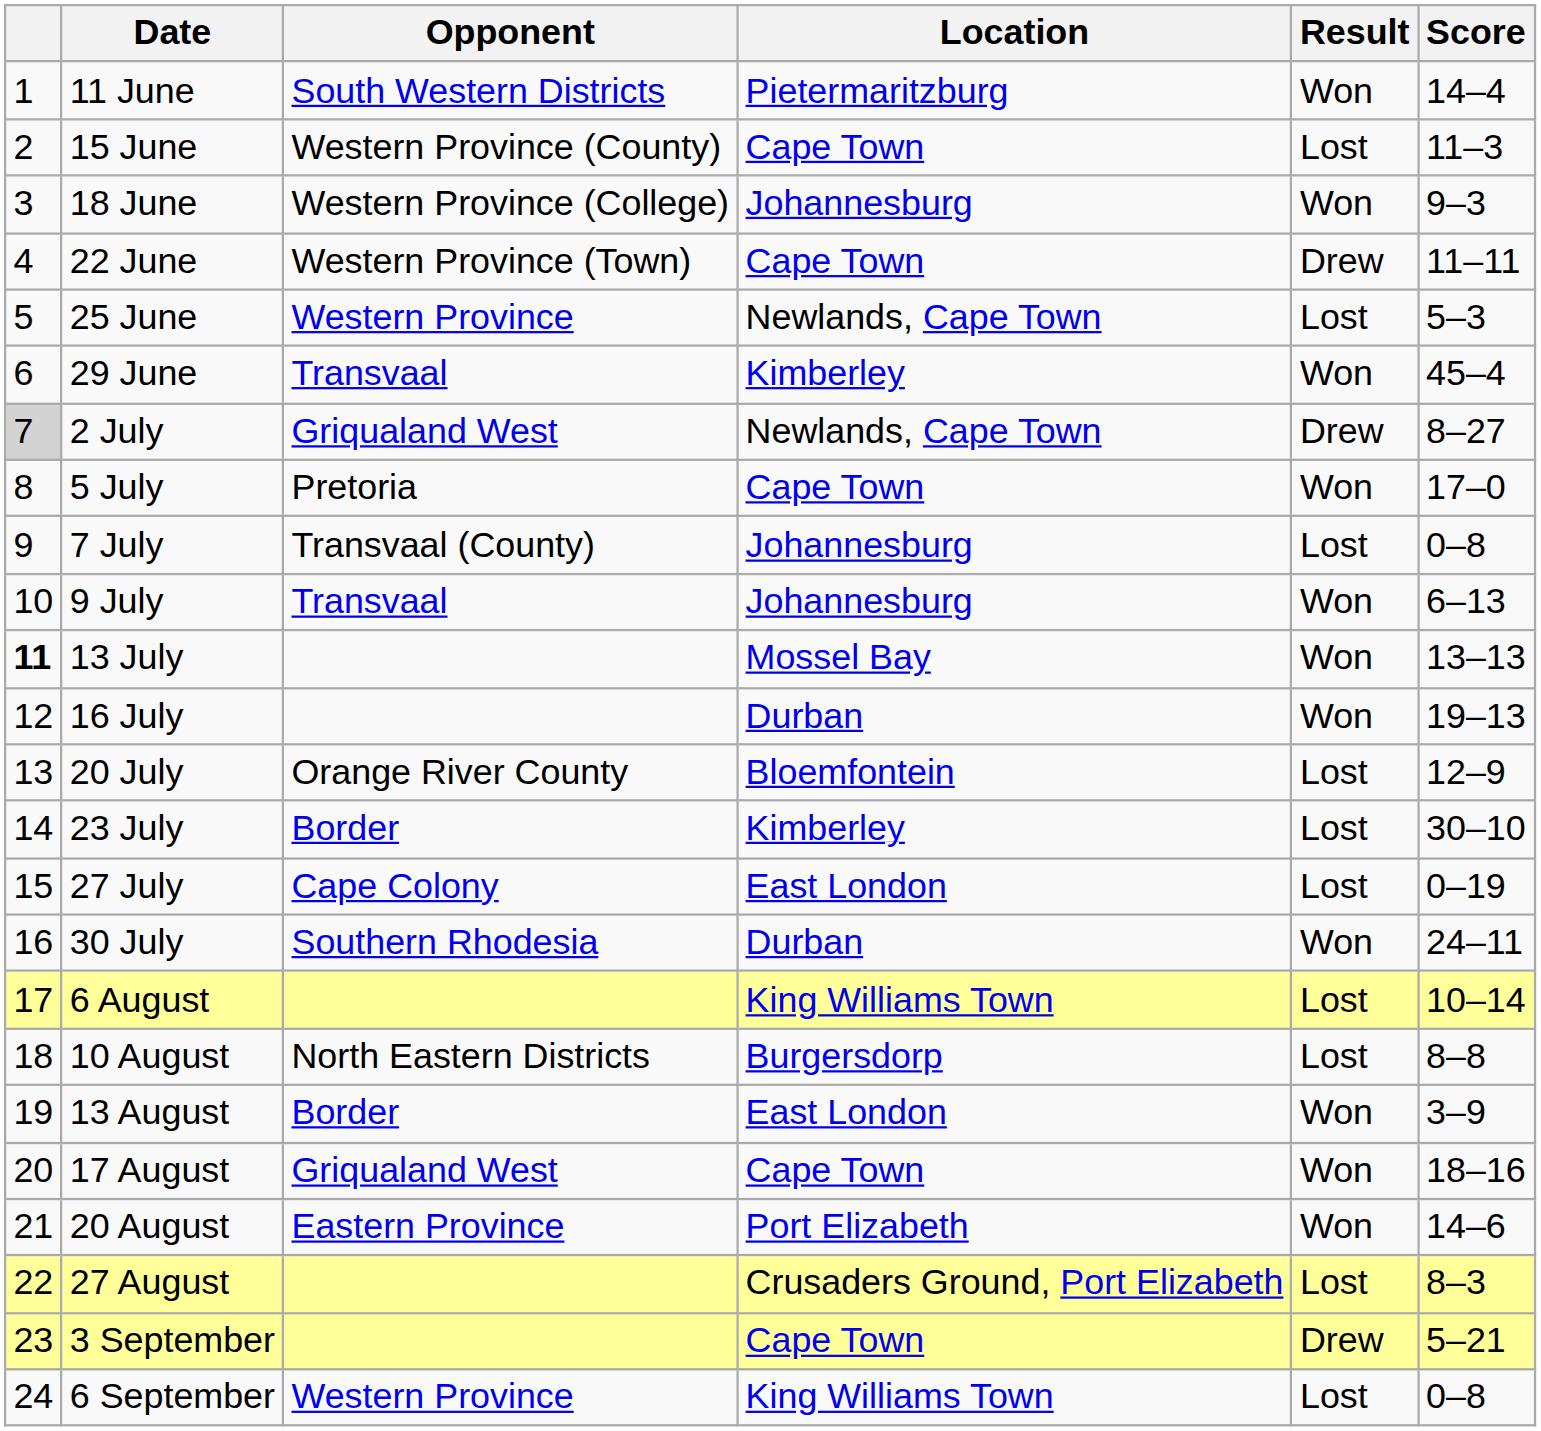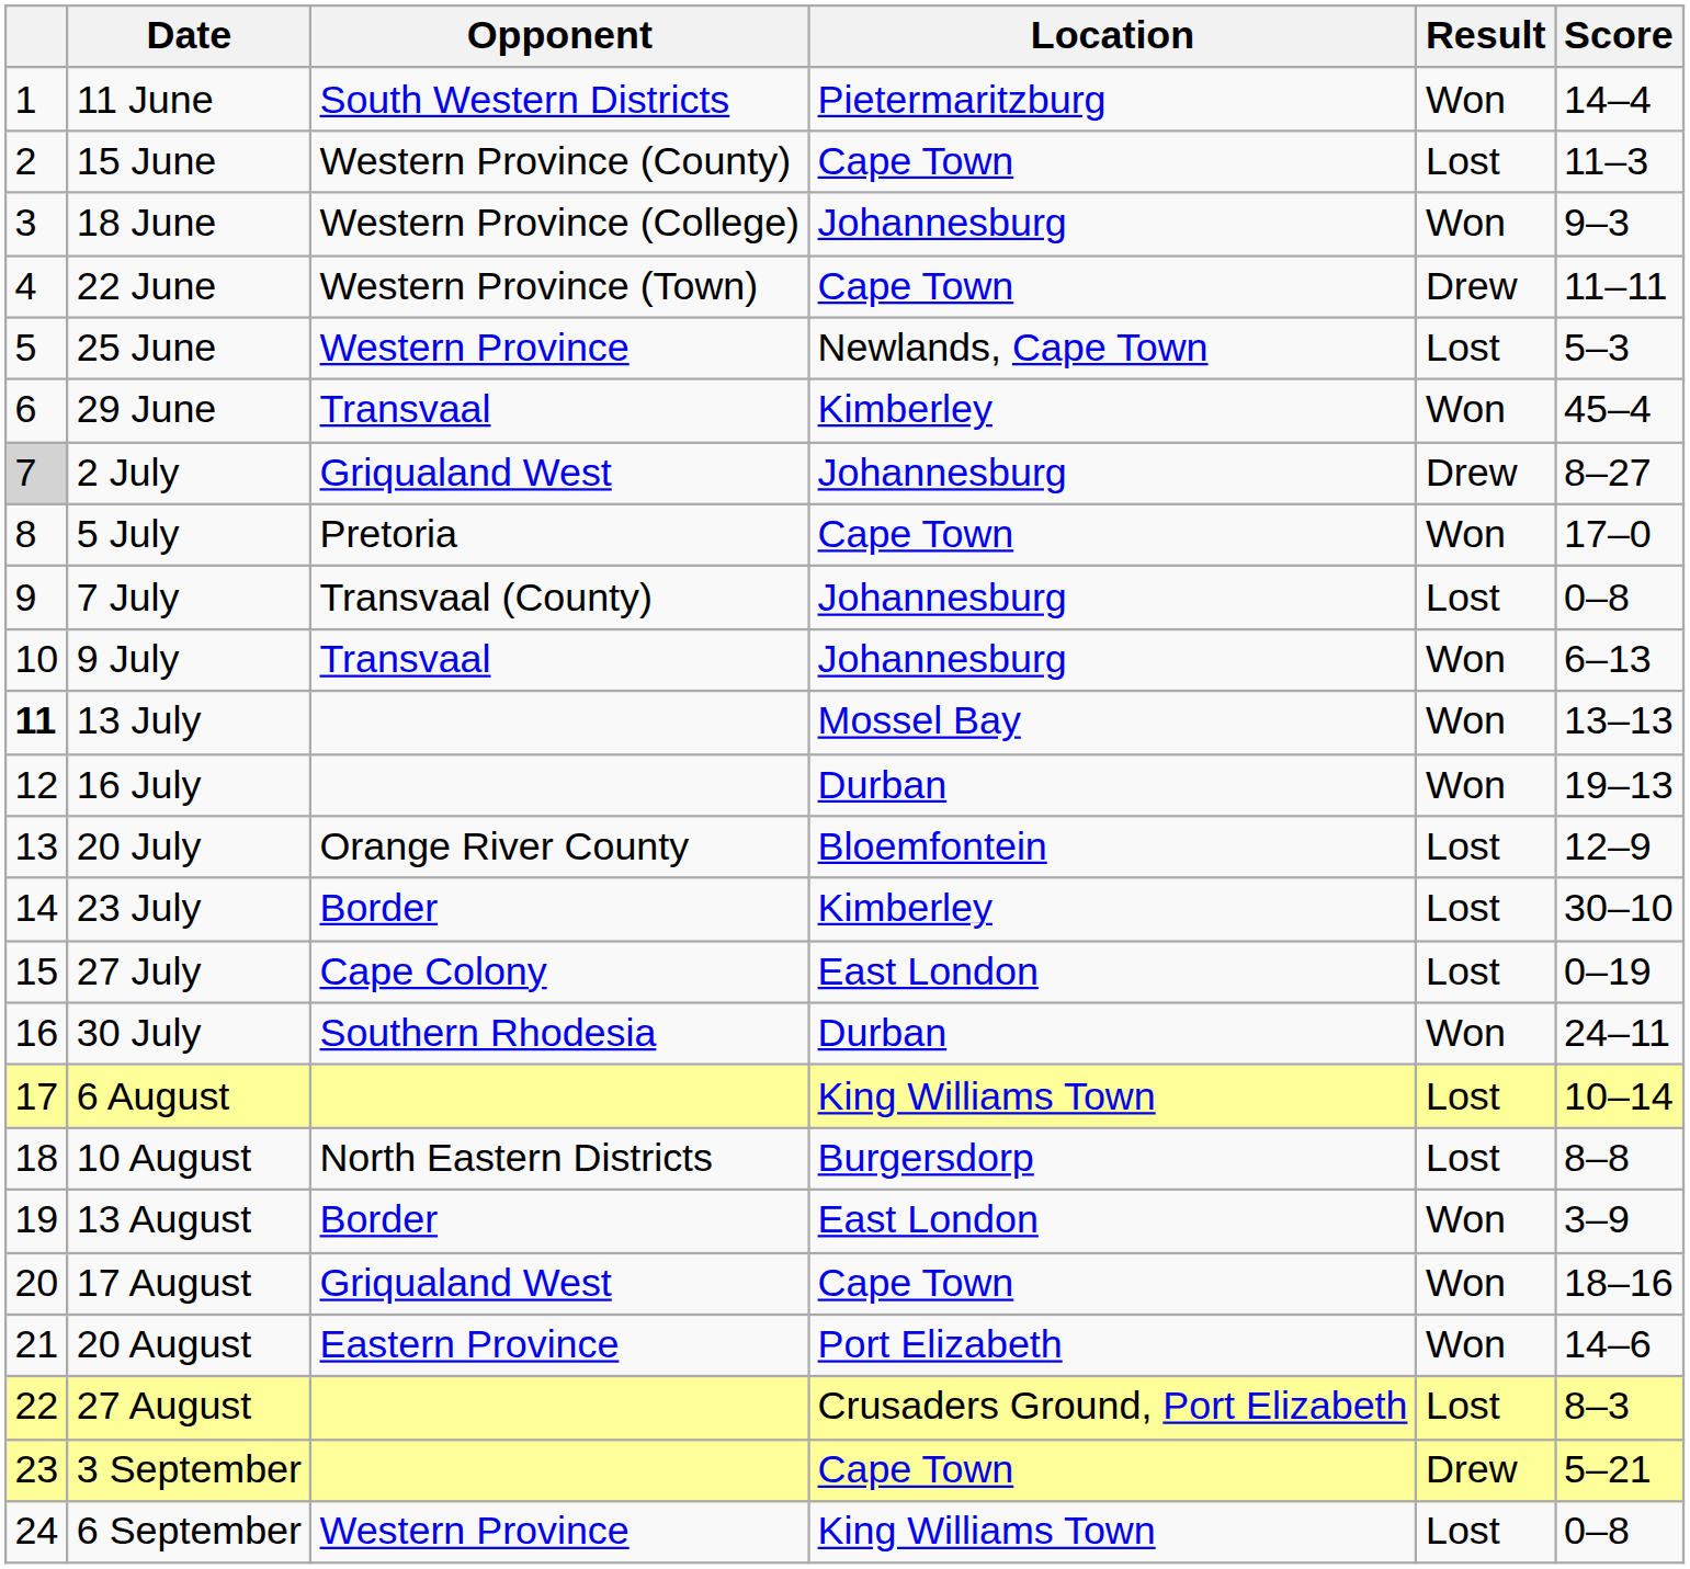 <table class="wikitable sortable">
 <tr>
 <th></th>
 <th>Date</th>
 <th>Opponent</th>
 <th>Location</th>
 <th>Result</th>
 <th>Score</th>
 </tr>
 <tr>
 <td>1</td>
 <td>11 June</td>
 <td><a href='#'>South Western Districts</a></td>
 <td><a href='#'>Pietermaritzburg</a></td>
 <td>Won</td>
 <td>14–4</td>
 </tr>
 <tr>
 <td>2</td>
 <td>15 June</td>
 <td>Western Province (County)</td>
 <td><a href='#'>Cape Town</a></td>
 <td>Lost</td>
 <td>11–3</td>
 </tr>
 <tr>
 <td>3</td>
 <td>18 June</td>
 <td>Western Province (College)</td>
 <td><a href='#'>Johannesburg</a></td>
 <td>Won</td>
 <td>9–3</td>
 </tr>
 <tr>
 <td>4</td>
 <td>22 June</td>
 <td>Western Province (Town)</td>
 <td><a href='#'>Cape Town</a></td>
 <td>Drew</td>
 <td>11–11</td>
 </tr>
 <tr>
 <td>5</td>
 <td>25 June</td>
 <td><a href='#'>Western Province</a></td>
 <td>Newlands, <a href='#'>Cape Town</a></td>
 <td>Lost</td>
 <td>5–3</td>
 </tr>
 <tr>
 <td>6</td>
 <td>29 June</td>
 <td><a href='#'>Transvaal</a></td>
 <td><a href='#'>Kimberley</a></td>
 <td>Won</td>
 <td>45–4</td>
 </tr>
 <tr>
 <td style="background: lightgrey;">7</td>
 <td>2 July</td>
 <td><a href='#'>Griqualand West</a></td>
-<td>Newlands, <a href='#'>Cape Town</a></td>
+<td><a href='#'>Johannesburg</a></td>
 <td>Drew</td>
 <td>8–27</td>
 </tr>
 <tr>
 <td>8</td>
 <td>5 July</td>
 <td>Pretoria</td>
 <td><a href='#'>Cape Town</a></td>
 <td>Won</td>
 <td>17–0</td>
 </tr>
 <tr>
 <td>9</td>
 <td>7 July</td>
 <td>Transvaal (County)</td>
 <td><a href='#'>Johannesburg</a></td>
 <td>Lost</td>
 <td>0–8</td>
 </tr>
 <tr>
 <td>10</td>
 <td>9 July</td>
 <td><a href='#'>Transvaal</a></td>
 <td><a href='#'>Johannesburg</a></td>
 <td>Won</td>
 <td>6–13</td>
 </tr>
 <tr>
 <td><strong>11</strong></td>
 <td>13 July</td>
 <td></td>
 <td><a href='#'>Mossel Bay</a></td>
 <td>Won</td>
 <td>13–13</td>
 </tr>
 <tr>
 <td>12</td>
 <td>16 July</td>
 <td></td>
 <td><a href='#'>Durban</a></td>
 <td>Won</td>
 <td>19–13</td>
 </tr>
 <tr>
 <td>13</td>
 <td>20 July</td>
 <td>Orange River County</td>
 <td><a href='#'>Bloemfontein</a></td>
 <td>Lost</td>
 <td>12–9</td>
 </tr>
 <tr>
 <td>14</td>
 <td>23 July</td>
 <td><a href='#'>Border</a></td>
 <td><a href='#'>Kimberley</a></td>
 <td>Lost</td>
 <td>30–10</td>
 </tr>
 <tr>
 <td>15</td>
 <td>27 July</td>
 <td><a href='#'>Cape Colony</a></td>
 <td><a href='#'>East London</a></td>
 <td>Lost</td>
 <td>0–19</td>
 </tr>
 <tr>
 <td>16</td>
 <td>30 July</td>
 <td><a href='#'>Southern Rhodesia</a></td>
 <td><a href='#'>Durban</a></td>
 <td>Won</td>
 <td>24–11</td>
 </tr>
 <tr bgcolor=#ffff99>
 <td>17</td>
 <td>6 August</td>
 <td></td>
 <td><a href='#'>King Williams Town</a></td>
 <td>Lost</td>
 <td>10–14</td>
 </tr>
 <tr>
 <td>18</td>
 <td>10 August</td>
 <td>North Eastern Districts</td>
 <td><a href='#'>Burgersdorp</a></td>
 <td>Lost</td>
 <td>8–8</td>
 </tr>
 <tr>
 <td>19</td>
 <td>13 August</td>
 <td><a href='#'>Border</a></td>
 <td><a href='#'>East London</a></td>
 <td>Won</td>
 <td>3–9</td>
 </tr>
 <tr>
 <td>20</td>
 <td>17 August</td>
 <td><a href='#'>Griqualand West</a></td>
 <td><a href='#'>Cape Town</a></td>
 <td>Won</td>
 <td>18–16</td>
 </tr>
 <tr>
 <td>21</td>
 <td>20 August</td>
 <td><a href='#'>Eastern Province</a></td>
 <td><a href='#'>Port Elizabeth</a></td>
 <td>Won</td>
 <td>14–6</td>
 </tr>
 <tr bgcolor=#ffff99>
 <td>22</td>
 <td>27 August</td>
 <td></td>
 <td>Crusaders Ground, <a href='#'>Port Elizabeth</a></td>
 <td>Lost</td>
 <td>8–3</td>
 </tr>
 <tr bgcolor=#ffff99>
 <td>23</td>
 <td>3 September</td>
 <td></td>
 <td><a href='#'>Cape Town</a></td>
 <td>Drew</td>
 <td>5–21</td>
 </tr>
 <tr>
 <td>24</td>
 <td>6 September</td>
 <td><a href='#'>Western Province</a></td>
 <td><a href='#'>King Williams Town</a></td>
 <td>Lost</td>
 <td>0–8</td>
 </tr>
 </table>
